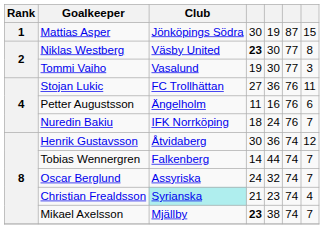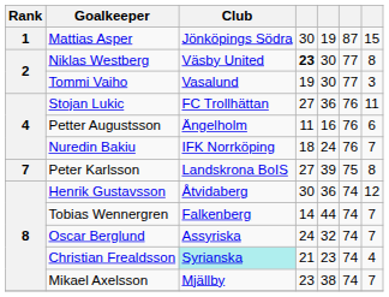 <table class="wikitable sortable" style="text-align:center">
 <tr>
 <th>Rank</th>
 <th>Goalkeeper</th>
 <th>Club<br></th>
 <th></th>
 <th></th>
 <th></th>
 <th></th>
 </tr>
 <tr>
 <th>1</th>
 <td align="left"> <a href='#'>Mattias Asper</a></td>
 <td align="left"><a href='#'>Jönköpings Södra</a></td>
 <td align=center>30</td>
 <td align=center>19</td>
 <td align=center>87</td>
 <td align=center>15</td>
 </tr>
 <tr>
 <th rowspan=2>2</th>
 <td align="left"> <a href='#'>Niklas Westberg</a></td>
 <td align="left"><a href='#'>Väsby United</a></td>
 <td align=center><strong>23</strong></td>
 <td align=center>30</td>
 <td align=center>77</td>
 <td align=center>8</td>
 </tr>
 <tr>
 <td align="left"> <a href='#'>Tommi Vaiho</a></td>
 <td align="left"><a href='#'>Vasalund</a></td>
 <td align=center>19</td>
 <td align=center>30</td>
 <td align=center>77</td>
 <td align=center>3</td>
 </tr>
 <tr>
 <th rowspan=3>4</th>
 <td align="left"> <a href='#'>Stojan Lukic</a></td>
 <td align="left"><a href='#'>FC Trollhättan</a></td>
 <td align=center>27</td>
 <td align=center>36</td>
 <td align=center>76</td>
 <td align=center>11</td>
 </tr>
 <tr>
 <td align="left"> Petter Augustsson</td>
 <td align="left"><a href='#'>Ängelholm</a></td>
 <td align=center>11</td>
 <td align=center>16</td>
 <td align=center>76</td>
 <td align=center>6</td>
 </tr>
 <tr>
 <td align="left"> <a href='#'>Nuredin Bakiu</a></td>
 <td align="left"><a href='#'>IFK Norrköping</a></td>
 <td align=center>18</td>
 <td align=center>24</td>
 <td align=center>76</td>
 <td align=center>7</td>
 </tr>
 <tr>
+<th>7</th>
+<td align="left"> Peter Karlsson</td>
+<td align="left"><a href='#'>Landskrona BoIS</a></td>
+<td align=center>27</td>
+<td align=center>39</td>
+<td align=center>75</td>
+<td align=center>8</td>
+</tr>
+<tr>
 <th rowspan=5>8</th>
 <td align="left"> <a href='#'>Henrik Gustavsson</a></td>
 <td align="left"><a href='#'>Åtvidaberg</a></td>
 <td align=center>30</td>
 <td align=center>36</td>
 <td align=center>74</td>
 <td align=center>12</td>
 </tr>
 <tr>
 <td align="left"> Tobias Wennergren</td>
 <td align="left"><a href='#'>Falkenberg</a></td>
 <td align=center>14</td>
 <td align=center>44</td>
 <td align=center>74</td>
 <td align=center>7</td>
 </tr>
 <tr>
 <td align="left"> <a href='#'>Oscar Berglund</a></td>
 <td align="left"><a href='#'>Assyriska</a></td>
 <td align=center>24</td>
 <td align=center>32</td>
 <td align=center>74</td>
 <td align=center>7</td>
 </tr>
 <tr>
 <td align="left"> <a href='#'>Christian Frealdsson</a></td>
 <td align="left" style="background: paleturquoise;"><a href='#'>Syrianska</a></td>
 <td align=center>21</td>
 <td align=center>23</td>
 <td align=center>74</td>
 <td align=center>4</td>
 </tr>
 <tr>
 <td align="left"> Mikael Axelsson</td>
 <td align="left"><a href='#'>Mjällby</a></td>
-<td align=center><strong>23</strong></td>
+<td align=center>23</td>
 <td align=center>38</td>
 <td align=center>74</td>
 <td align=center>7</td>
 </tr>
 <tr>
 </tr>
 </table>
